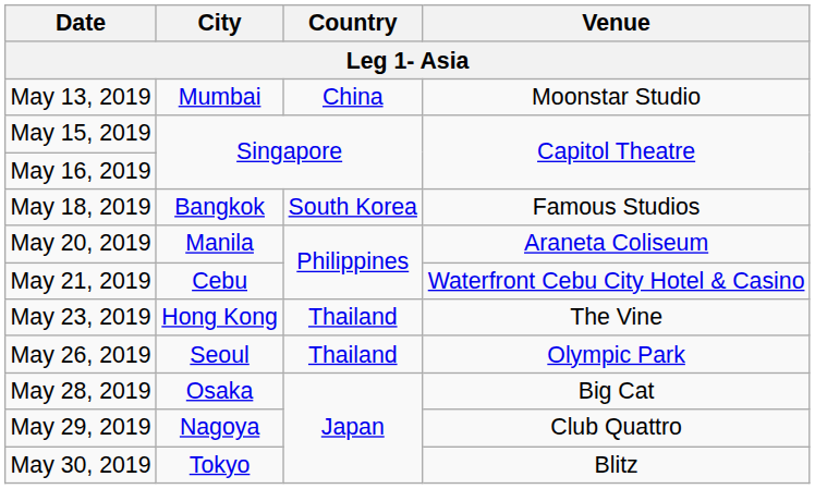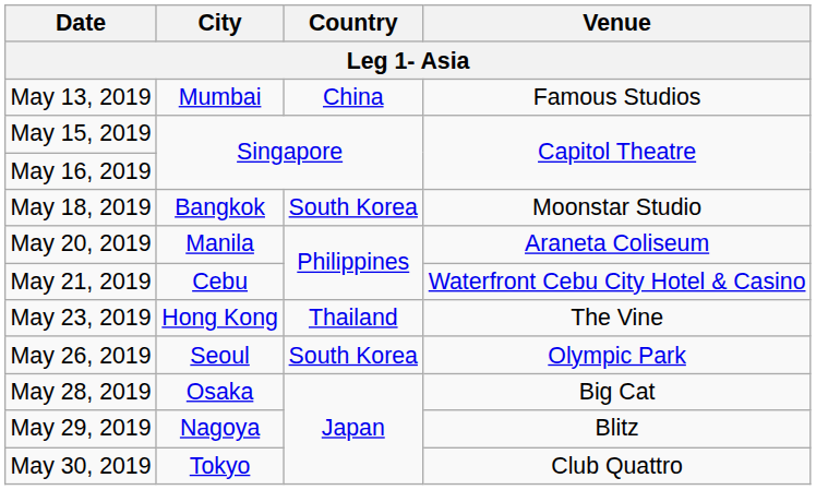 <table class="wikitable" style="text-align:center;">
 <tr>
 <th>Date</th>
 <th>City</th>
 <th>Country</th>
 <th>Venue</th>
 </tr>
 <tr>
 <th colspan="4">Leg 1- Asia</th>
 </tr>
 <tr>
 <td>May 13, 2019</td>
 <td><a href='#'>Mumbai</a></td>
 <td><a href='#'>China</a></td>
-<td>Moonstar Studio</td>
+<td>Famous Studios</td>
 </tr>
 <tr>
 <td>May 15, 2019</td>
 <td colspan="2" rowspan="2"><a href='#'>Singapore</a></td>
 <td rowspan="2"><a href='#'>Capitol Theatre</a></td>
 </tr>
 <tr>
 <td>May 16, 2019</td>
 </tr>
 <tr>
 <td>May 18, 2019</td>
 <td><a href='#'>Bangkok</a></td>
 <td><a href='#'>South Korea</a></td>
-<td>Famous Studios</td>
+<td>Moonstar Studio</td>
 </tr>
 <tr>
 <td>May 20, 2019</td>
 <td><a href='#'>Manila</a></td>
 <td rowspan="2"><a href='#'>Philippines</a></td>
 <td><a href='#'>Araneta Coliseum</a></td>
 </tr>
 <tr>
 <td>May 21, 2019</td>
 <td><a href='#'>Cebu</a></td>
 <td><a href='#'>Waterfront Cebu City Hotel & Casino</a></td>
 </tr>
 <tr>
 <td>May 23, 2019</td>
 <td><a href='#'>Hong Kong</a></td>
 <td><a href='#'>Thailand</a></td>
 <td>The Vine</td>
 </tr>
 <tr>
 <td>May 26, 2019</td>
 <td><a href='#'>Seoul</a></td>
-<td><a href='#'>Thailand</a></td>
+<td><a href='#'>South Korea</a></td>
 <td><a href='#'>Olympic Park</a></td>
 </tr>
 <tr>
 <td>May 28, 2019</td>
 <td><a href='#'>Osaka</a></td>
 <td rowspan="3"><a href='#'>Japan</a></td>
 <td>Big Cat</td>
 </tr>
 <tr>
 <td>May 29, 2019</td>
 <td><a href='#'>Nagoya</a></td>
-<td>Club Quattro</td>
+<td>Blitz</td>
 </tr>
 <tr>
 <td>May 30, 2019</td>
 <td><a href='#'>Tokyo</a></td>
-<td>Blitz</td>
+<td>Club Quattro</td>
 </tr>
 </table>
